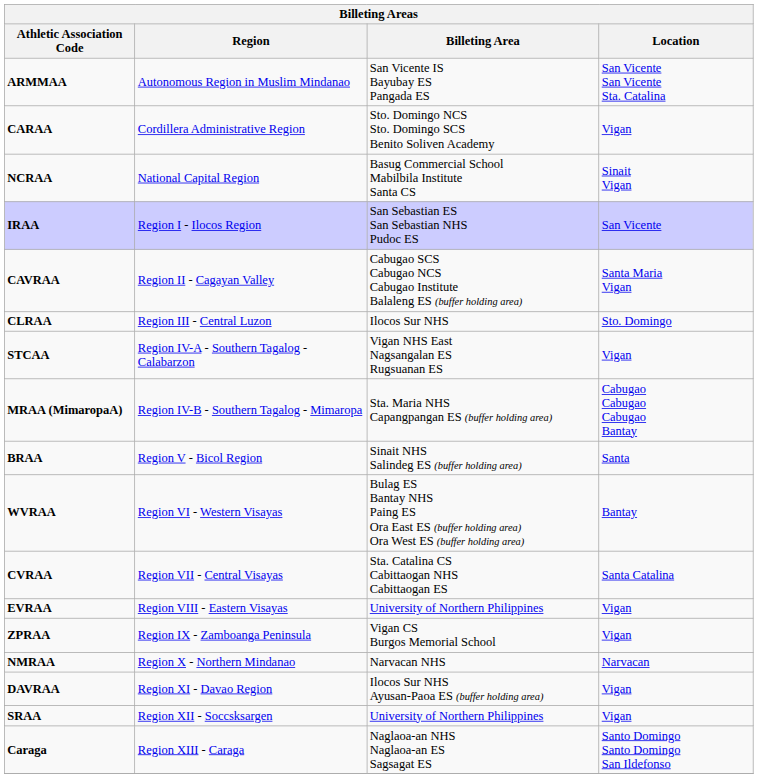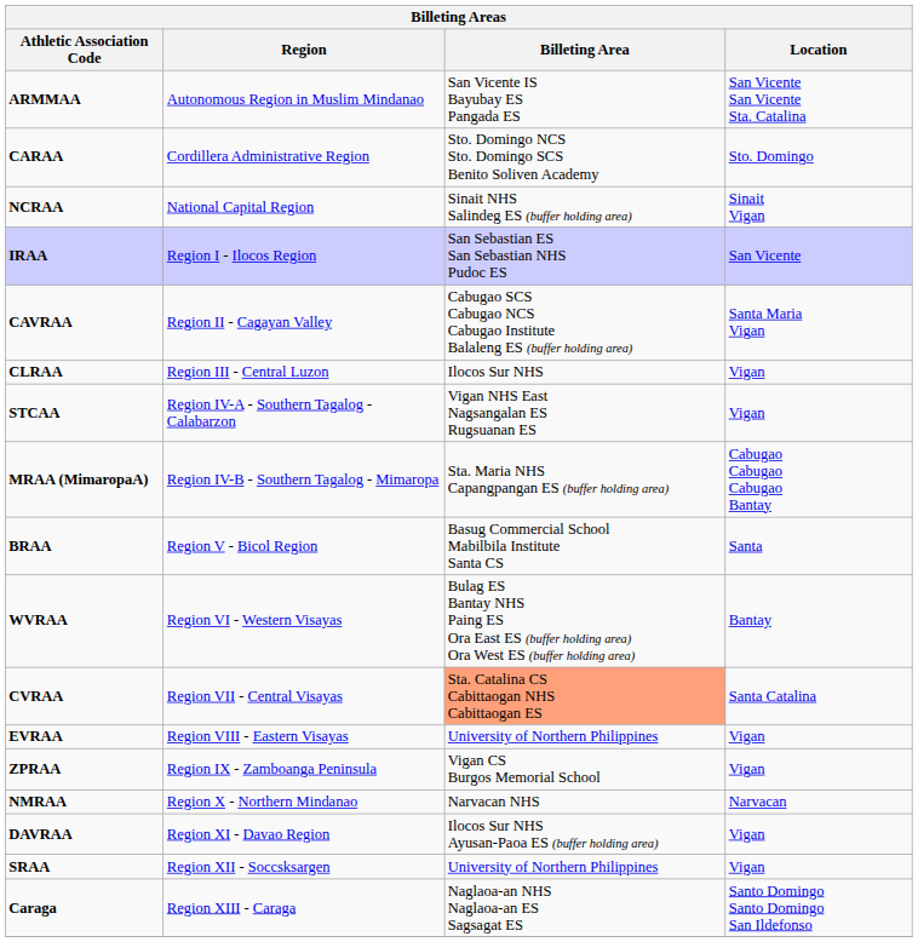 <table class="wikitable">
 <tr>
 <th colspan=5>Billeting Areas</th>
 </tr>
 <tr>
 <th style="width:160px;">Athletic Association Code</th>
 <th style="width:290px;">Region</th>
 <th style="width:290px;">Billeting Area</th>
 <th style="width:190px;">Location</th>
 </tr>
 <tr>
 <td> <strong>ARMMAA</strong></td>
 <td><a href='#'>Autonomous Region in Muslim Mindanao</a></td>
 <td>San Vicente IS <br> Bayubay ES <br> Pangada ES</td>
 <td><a href='#'>San Vicente</a><br><a href='#'>San Vicente</a><br><a href='#'>Sta. Catalina</a></td>
 </tr>
 <tr>
 <td> <strong>CARAA</strong></td>
 <td><a href='#'>Cordillera Administrative Region</a></td>
 <td>Sto. Domingo NCS <br> Sto. Domingo SCS <br> Benito Soliven Academy</td>
-<td><a href='#'>Vigan</a></td>
+<td><a href='#'>Sto. Domingo</a></td>
 </tr>
 <tr>
 <td> <strong>NCRAA</strong></td>
 <td><a href='#'>National Capital Region</a></td>
-<td>Basug Commercial School <br> Mabilbila Institute <br> Santa CS</td>
+<td>Sinait NHS <br> Salindeg ES <em><small>(buffer holding area)</small></em></td>
 <td><a href='#'>Sinait</a><br> <a href='#'>Vigan</a></td>
 </tr>
 <tr style="background:#ccf;">
 <td> <strong>IRAA</strong></td>
 <td><a href='#'>Region I</a> - <a href='#'>Ilocos Region</a></td>
 <td>San Sebastian ES <br> San Sebastian NHS <br> Pudoc ES</td>
 <td><a href='#'>San Vicente</a></td>
 </tr>
 <tr>
 <td> <strong>CAVRAA</strong></td>
 <td><a href='#'>Region II</a> - <a href='#'>Cagayan Valley</a></td>
 <td>Cabugao SCS <br> Cabugao NCS <br> Cabugao Institute <br> Balaleng ES <em><small>(buffer holding area)</small></em></td>
 <td><a href='#'>Santa Maria</a><br><a href='#'>Vigan</a></td>
 </tr>
 <tr>
 <td> <strong>CLRAA</strong></td>
 <td><a href='#'>Region III</a> - <a href='#'>Central Luzon</a></td>
 <td>Ilocos Sur NHS</td>
-<td><a href='#'>Sto. Domingo</a></td>
+<td><a href='#'>Vigan</a></td>
 </tr>
 <tr>
 <td> <strong>STCAA</strong></td>
 <td><a href='#'>Region IV-A</a> - <a href='#'>Southern Tagalog</a> - <a href='#'>Calabarzon</a></td>
 <td>Vigan NHS East <br> Nagsangalan ES <br> Rugsuanan ES</td>
 <td><a href='#'>Vigan</a></td>
 </tr>
 <tr>
 <td> <strong>MRAA (MimaropaA)</strong></td>
 <td><a href='#'>Region IV-B</a> - <a href='#'>Southern Tagalog</a> - <a href='#'>Mimaropa</a></td>
 <td>Sta. Maria NHS <br> Capangpangan ES <em><small>(buffer holding area)</small></em></td>
 <td><a href='#'>Cabugao</a><br><a href='#'>Cabugao</a><br><a href='#'>Cabugao</a><br><a href='#'>Bantay</a></td>
 </tr>
 <tr>
 <td> <strong>BRAA</strong></td>
 <td><a href='#'>Region V</a> - <a href='#'>Bicol Region</a></td>
-<td>Sinait NHS <br> Salindeg ES <em><small>(buffer holding area)</small></em></td>
+<td>Basug Commercial School <br> Mabilbila Institute <br> Santa CS</td>
 <td><a href='#'>Santa</a></td>
 </tr>
 <tr>
 <td> <strong>WVRAA</strong></td>
 <td><a href='#'>Region VI</a> - <a href='#'>Western Visayas</a></td>
 <td>Bulag ES <br> Bantay NHS <br> Paing ES <br> Ora East ES <em><small>(buffer holding area)</small></em> <br> Ora West ES <em><small>(buffer holding area)</small></em></td>
 <td><a href='#'>Bantay</a></td>
 </tr>
 <tr>
 <td> <strong>CVRAA</strong></td>
 <td><a href='#'>Region VII</a> - <a href='#'>Central Visayas</a></td>
-<td>Sta. Catalina CS <br> Cabittaogan NHS <br> Cabittaogan ES</td>
+<td style="background: lightsalmon;">Sta. Catalina CS <br> Cabittaogan NHS <br> Cabittaogan ES</td>
 <td><a href='#'>Santa Catalina</a></td>
 </tr>
 <tr>
 <td> <strong>EVRAA</strong></td>
 <td><a href='#'>Region VIII</a> - <a href='#'>Eastern Visayas</a></td>
 <td><a href='#'>University of Northern Philippines</a></td>
 <td><a href='#'>Vigan</a></td>
 </tr>
 <tr>
 <td> <strong>ZPRAA</strong></td>
 <td><a href='#'>Region IX</a> - <a href='#'>Zamboanga Peninsula</a></td>
 <td>Vigan CS <br> Burgos Memorial School</td>
 <td><a href='#'>Vigan</a></td>
 </tr>
 <tr>
 <td> <strong>NMRAA</strong></td>
 <td><a href='#'>Region X</a> - <a href='#'>Northern Mindanao</a></td>
 <td>Narvacan NHS</td>
 <td><a href='#'>Narvacan</a></td>
 </tr>
 <tr>
 <td> <strong>DAVRAA</strong></td>
 <td><a href='#'>Region XI</a> - <a href='#'>Davao Region</a></td>
 <td>Ilocos Sur NHS <br> Ayusan-Paoa ES <em><small>(buffer holding area)</small></em></td>
 <td><a href='#'>Vigan</a></td>
 </tr>
 <tr>
 <td> <strong>SRAA</strong></td>
 <td><a href='#'>Region XII</a> - <a href='#'>Soccsksargen</a></td>
 <td><a href='#'>University of Northern Philippines</a></td>
 <td><a href='#'>Vigan</a></td>
 </tr>
 <tr>
 <td> <strong>Caraga</strong></td>
 <td><a href='#'>Region XIII</a> - <a href='#'>Caraga</a></td>
 <td>Naglaoa-an NHS <br> Naglaoa-an ES <br> Sagsagat ES</td>
 <td><a href='#'>Santo Domingo</a> <br> <a href='#'>Santo Domingo</a> <br> <a href='#'>San Ildefonso</a></td>
 </tr>
 <tr>
 </tr>
 </table>
